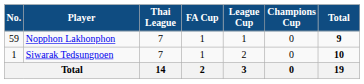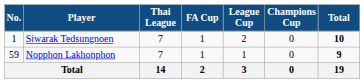 <table class="wikitable sortable alternance" ; style="text-align:center; ">
 <tr>
 <th width=10 style="background:#0F4C81; color: white; text-align:center;">No.</th>
 <th width=180 style="background:#0F4C81; color: white; text-align:center;">Player</th>
 <th width=60 style="background:#0F4C81; color: white; text-align:center;">Thai League</th>
 <th width=60 style="background:#0F4C81; color: white; text-align:center;">FA Cup</th>
 <th width=60 style="background:#0F4C81; color: white; text-align:center;">League Cup</th>
 <th width=60 style="background:#0F4C81; color: white; text-align:center;">Champions Cup</th>
 <th width=60 style="background:#0F4C81; color: white; text-align:center;">Total</th>
 </tr>
 <tr>
+<td>1</td>
+<td align="left"> <a href='#'>Siwarak Tedsungnoen</a></td>
+<td>7</td>
+<td>1</td>
+<td>2</td>
+<td>0</td>
+<td><strong>10</strong></td>
+</tr>
+<tr>
 <td>59</td>
 <td align="left"> <a href='#'>Nopphon Lakhonphon</a></td>
 <td>7</td>
 <td>1</td>
 <td>1</td>
 <td>0</td>
 <td><strong>9</strong></td>
-</tr>
-<tr>
-<td>1</td>
-<td align="left"> <a href='#'>Siwarak Tedsungnoen</a></td>
-<td>7</td>
-<td>1</td>
-<td>2</td>
-<td>0</td>
-<td><strong>10</strong></td>
 </tr>
 <tr class="sortbottom">
 <th colspan="2">Total</th>
 <th>14</th>
 <th>2</th>
 <th>3</th>
 <th>0</th>
 <th><strong>19</strong></th>
 </tr>
 </table>
